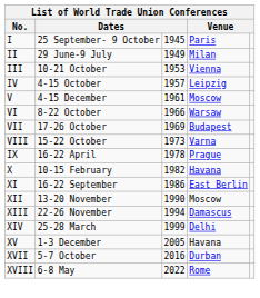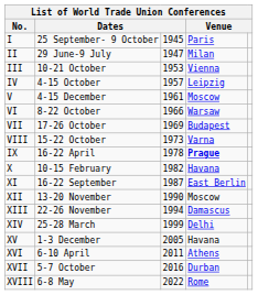 <table class="wikitable">
 <tr>
 <th colspan="5">List of World Trade Union Conferences</th>
 </tr>
 <tr>
 <th>No.</th>
 <th colspan="2">Dates</th>
 <th colspan="2">Venue</th>
 </tr>
 <tr>
 <td>I</td>
 <td>25 September- 9 October</td>
 <td>1945</td>
 <td><a href='#'>Paris</a></td>
 <td></td>
 </tr>
 <tr>
 <td>II</td>
 <td>29 June-9 July</td>
-<td>1949</td>
+<td>1947</td>
 <td><a href='#'>Milan</a></td>
 <td></td>
 </tr>
 <tr>
 <td>III</td>
 <td>10-21 October</td>
 <td>1953</td>
 <td><a href='#'>Vienna</a></td>
 <td></td>
 </tr>
 <tr>
 <td>IV</td>
 <td>4-15 October</td>
 <td>1957</td>
 <td><a href='#'>Leipzig</a></td>
 <td></td>
 </tr>
 <tr>
 <td>V</td>
 <td>4-15 December</td>
 <td>1961</td>
 <td><a href='#'>Moscow</a></td>
 <td></td>
 </tr>
 <tr>
 <td>VI</td>
 <td>8-22 October</td>
 <td>1966</td>
 <td><a href='#'>Warsaw</a></td>
 <td></td>
 </tr>
 <tr>
 <td>VII</td>
 <td>17-26 October</td>
 <td>1969</td>
 <td><a href='#'>Budapest</a></td>
 <td></td>
 </tr>
 <tr>
 <td>VIII</td>
 <td>15-22 October</td>
 <td>1973</td>
 <td><a href='#'>Varna</a></td>
 <td></td>
 </tr>
 <tr>
 <td>IX</td>
 <td>16-22 April</td>
 <td>1978</td>
-<td><a href='#'>Prague</a></td>
+<td><strong><a href='#'>Prague</a></strong></td>
 <td></td>
 </tr>
 <tr>
 <td>X</td>
 <td>10-15 February</td>
 <td>1982</td>
 <td><a href='#'>Havana</a></td>
 <td></td>
 </tr>
 <tr>
 <td>XI</td>
 <td>16-22 September</td>
-<td>1986</td>
+<td>1987</td>
 <td><a href='#'>East Berlin</a></td>
 <td></td>
 </tr>
 <tr>
 <td>XII</td>
 <td>13-20 November</td>
 <td>1990</td>
 <td>Moscow</td>
 <td></td>
 </tr>
 <tr>
 <td>XIII</td>
 <td>22-26 November</td>
 <td>1994</td>
 <td><a href='#'>Damascus</a></td>
 <td></td>
 </tr>
 <tr>
 <td>XIV</td>
 <td>25-28 March</td>
 <td>1999</td>
 <td><a href='#'>Delhi</a></td>
 <td></td>
 </tr>
 <tr>
 <td>XV</td>
 <td>1-3 December</td>
 <td>2005</td>
 <td>Havana</td>
 <td></td>
 </tr>
 <tr>
+<td>XVI</td>
+<td>6-10 April</td>
+<td>2011</td>
+<td><a href='#'>Athens</a></td>
+<td></td>
+</tr>
+<tr>
 <td>XVII</td>
 <td>5-7 October</td>
 <td>2016</td>
 <td><a href='#'>Durban</a></td>
 <td></td>
 </tr>
 <tr>
 <td>XVIII</td>
 <td>6-8 May</td>
 <td>2022</td>
 <td><a href='#'>Rome</a></td>
 <td></td>
 </tr>
 </table>
